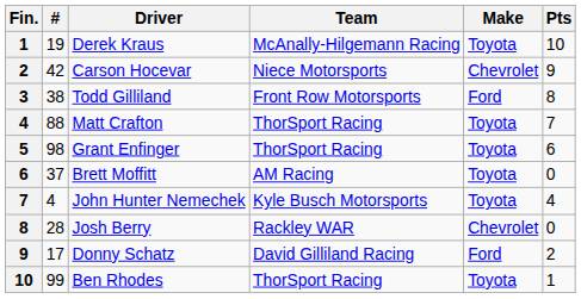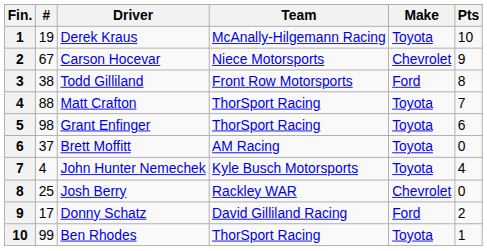 <table class="wikitable" style="font-size:95%">
 <tr>
 <th>Fin.</th>
 <th>#</th>
 <th>Driver</th>
 <th>Team</th>
 <th>Make</th>
 <th>Pts</th>
 </tr>
 <tr>
 <th>1</th>
 <td>19</td>
 <td><a href='#'>Derek Kraus</a></td>
 <td><a href='#'>McAnally-Hilgemann Racing</a></td>
 <td><a href='#'>Toyota</a></td>
 <td>10</td>
 </tr>
 <tr>
 <th>2</th>
-<td>42</td>
+<td>67</td>
 <td><a href='#'>Carson Hocevar</a></td>
 <td><a href='#'>Niece Motorsports</a></td>
 <td><a href='#'>Chevrolet</a></td>
 <td>9</td>
 </tr>
 <tr>
 <th>3</th>
 <td>38</td>
 <td><a href='#'>Todd Gilliland</a></td>
 <td><a href='#'>Front Row Motorsports</a></td>
 <td><a href='#'>Ford</a></td>
 <td>8</td>
 </tr>
 <tr>
 <th>4</th>
 <td>88</td>
 <td><a href='#'>Matt Crafton</a></td>
 <td><a href='#'>ThorSport Racing</a></td>
 <td><a href='#'>Toyota</a></td>
 <td>7</td>
 </tr>
 <tr>
 <th>5</th>
 <td>98</td>
 <td><a href='#'>Grant Enfinger</a></td>
 <td><a href='#'>ThorSport Racing</a></td>
 <td><a href='#'>Toyota</a></td>
 <td>6</td>
 </tr>
 <tr>
 <th>6</th>
 <td>37</td>
 <td><a href='#'>Brett Moffitt</a></td>
 <td><a href='#'>AM Racing</a></td>
 <td><a href='#'>Toyota</a></td>
 <td>0</td>
 </tr>
 <tr>
 <th>7</th>
 <td>4</td>
 <td><a href='#'>John Hunter Nemechek</a></td>
 <td><a href='#'>Kyle Busch Motorsports</a></td>
 <td><a href='#'>Toyota</a></td>
 <td>4</td>
 </tr>
 <tr>
 <th>8</th>
-<td>28</td>
+<td>25</td>
 <td><a href='#'>Josh Berry</a></td>
 <td><a href='#'>Rackley WAR</a></td>
 <td><a href='#'>Chevrolet</a></td>
 <td>0</td>
 </tr>
 <tr>
 <th>9</th>
 <td>17</td>
 <td><a href='#'>Donny Schatz</a></td>
 <td><a href='#'>David Gilliland Racing</a></td>
 <td><a href='#'>Ford</a></td>
 <td>2</td>
 </tr>
 <tr>
 <th>10</th>
 <td>99</td>
 <td><a href='#'>Ben Rhodes</a></td>
 <td><a href='#'>ThorSport Racing</a></td>
 <td><a href='#'>Toyota</a></td>
 <td>1</td>
 </tr>
 </table>
